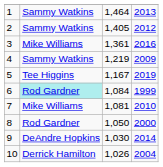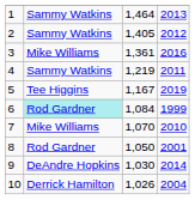 <table class="wikitable">
 <tr>
 </tr>
 <tr>
 <td>1</td>
 <td><a href='#'>Sammy Watkins</a></td>
 <td>1,464</td>
 <td><a href='#'>2013</a></td>
 </tr>
 <tr>
 <td>2</td>
 <td><a href='#'>Sammy Watkins</a></td>
 <td>1,405</td>
 <td><a href='#'>2012</a></td>
 </tr>
 <tr>
 <td>3</td>
 <td><a href='#'>Mike Williams</a></td>
 <td>1,361</td>
 <td><a href='#'>2016</a></td>
 </tr>
 <tr>
 <td>4</td>
 <td><a href='#'>Sammy Watkins</a></td>
 <td>1,219</td>
-<td><a href='#'>2009</a></td>
+<td><a href='#'>2011</a></td>
 </tr>
 <tr>
 <td>5</td>
 <td><a href='#'>Tee Higgins</a></td>
 <td>1,167</td>
 <td><a href='#'>2019</a></td>
 </tr>
 <tr>
 <td>6</td>
 <td style="background: paleturquoise;"><a href='#'>Rod Gardner</a></td>
 <td>1,084</td>
 <td><a href='#'>1999</a></td>
 </tr>
 <tr>
 <td>7</td>
 <td><a href='#'>Mike Williams</a></td>
-<td>1,081</td>
+<td>1,070</td>
 <td><a href='#'>2010</a></td>
 </tr>
 <tr>
 <td>8</td>
 <td><a href='#'>Rod Gardner</a></td>
 <td>1,050</td>
-<td><a href='#'>2000</a></td>
+<td><a href='#'>2001</a></td>
 </tr>
 <tr>
 <td>9</td>
 <td><a href='#'>DeAndre Hopkins</a></td>
 <td>1,030</td>
 <td><a href='#'>2014</a></td>
 </tr>
 <tr>
 <td>10</td>
 <td><a href='#'>Derrick Hamilton</a></td>
 <td>1,026</td>
 <td><a href='#'>2004</a></td>
 </tr>
 </table>
